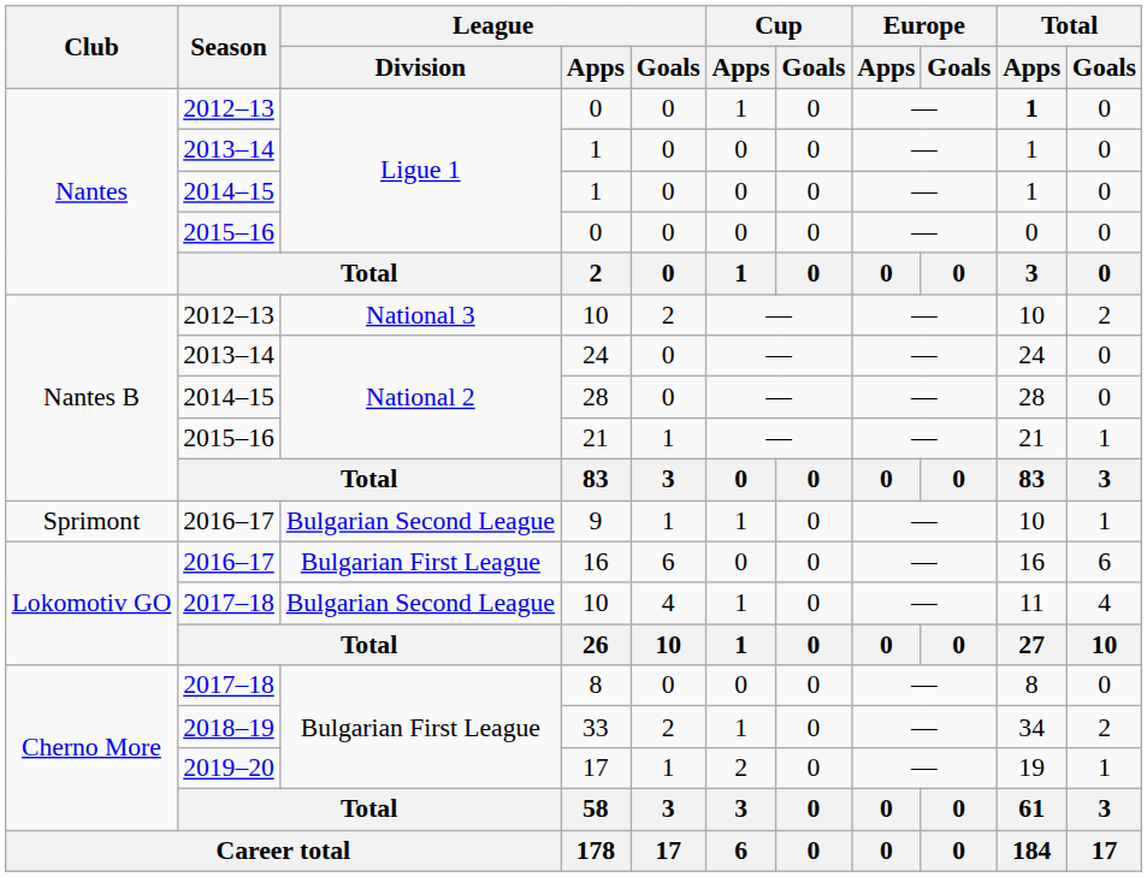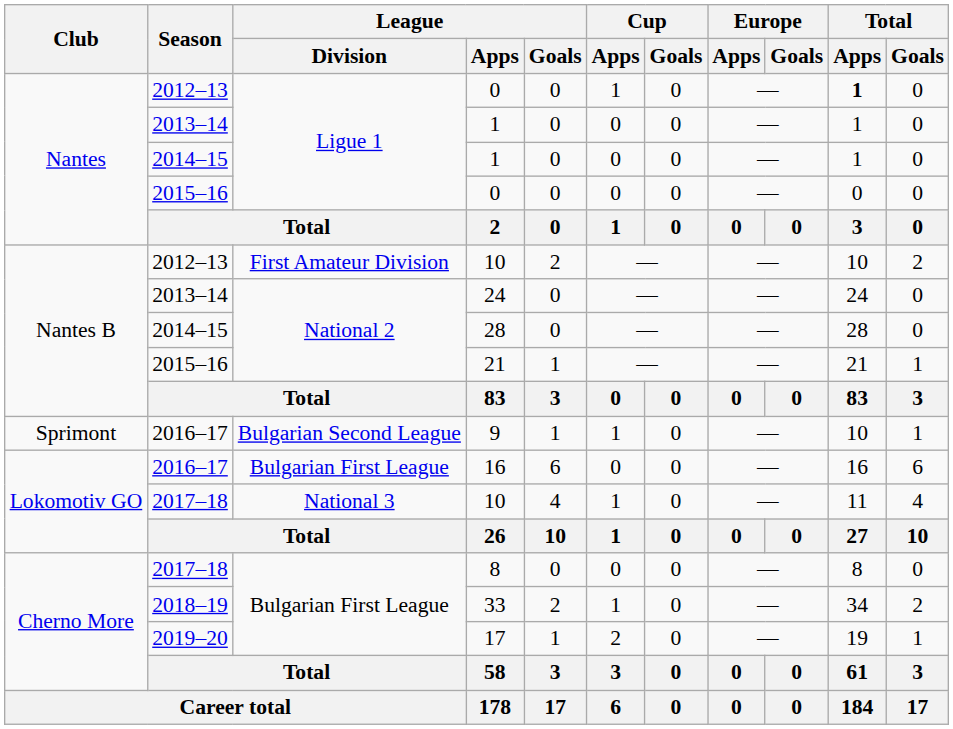 <table class="wikitable" style="text-align: center">
 <tr>
 <th rowspan="2">Club</th>
 <th rowspan="2">Season</th>
 <th colspan="3">League</th>
 <th colspan="2">Cup</th>
 <th colspan="2">Europe</th>
 <th colspan="2">Total</th>
 </tr>
 <tr>
 <th>Division</th>
 <th>Apps</th>
 <th>Goals</th>
 <th>Apps</th>
 <th>Goals</th>
 <th>Apps</th>
 <th>Goals</th>
 <th>Apps</th>
 <th>Goals</th>
 </tr>
 <tr>
 <td rowspan="5"><a href='#'>Nantes</a></td>
 <td><a href='#'>2012–13</a></td>
 <td rowspan="4"><a href='#'>Ligue 1</a></td>
 <td>0</td>
 <td>0</td>
 <td>1</td>
 <td>0</td>
 <td colspan="2">—</td>
 <td><strong>1</strong></td>
 <td>0</td>
 </tr>
 <tr>
 <td><a href='#'>2013–14</a></td>
 <td>1</td>
 <td>0</td>
 <td>0</td>
 <td>0</td>
 <td colspan="2">—</td>
 <td>1</td>
 <td>0</td>
 </tr>
 <tr>
 <td><a href='#'>2014–15</a></td>
 <td>1</td>
 <td>0</td>
 <td>0</td>
 <td>0</td>
 <td colspan="2">—</td>
 <td>1</td>
 <td>0</td>
 </tr>
 <tr>
 <td><a href='#'>2015–16</a></td>
 <td>0</td>
 <td>0</td>
 <td>0</td>
 <td>0</td>
 <td colspan="2">—</td>
 <td>0</td>
 <td>0</td>
 </tr>
 <tr>
 <th colspan="2">Total</th>
 <th>2</th>
 <th>0</th>
 <th>1</th>
 <th>0</th>
 <th>0</th>
 <th>0</th>
 <th>3</th>
 <th>0</th>
 </tr>
 <tr>
 <td rowspan="5">Nantes B</td>
 <td>2012–13</td>
-<td><a href='#'>National 3</a></td>
+<td><a href='#'>First Amateur Division</a></td>
 <td>10</td>
 <td>2</td>
 <td colspan="2">—</td>
 <td colspan="2">—</td>
 <td>10</td>
 <td>2</td>
 </tr>
 <tr>
 <td>2013–14</td>
 <td rowspan="3"><a href='#'>National 2</a></td>
 <td>24</td>
 <td>0</td>
 <td colspan="2">—</td>
 <td colspan="2">—</td>
 <td>24</td>
 <td>0</td>
 </tr>
 <tr>
 <td>2014–15</td>
 <td>28</td>
 <td>0</td>
 <td colspan="2">—</td>
 <td colspan="2">—</td>
 <td>28</td>
 <td>0</td>
 </tr>
 <tr>
 <td>2015–16</td>
 <td>21</td>
 <td>1</td>
 <td colspan="2">—</td>
 <td colspan="2">—</td>
 <td>21</td>
 <td>1</td>
 </tr>
 <tr>
 <th colspan="2">Total</th>
 <th>83</th>
 <th>3</th>
 <th>0</th>
 <th>0</th>
 <th>0</th>
 <th>0</th>
 <th>83</th>
 <th>3</th>
 </tr>
 <tr>
 <td>Sprimont</td>
 <td>2016–17</td>
 <td><a href='#'>Bulgarian Second League</a></td>
 <td>9</td>
 <td>1</td>
 <td>1</td>
 <td>0</td>
 <td colspan="2">—</td>
 <td>10</td>
 <td>1</td>
 </tr>
 <tr>
 <td rowspan="3"><a href='#'>Lokomotiv GO</a></td>
 <td><a href='#'>2016–17</a></td>
 <td><a href='#'>Bulgarian First League</a></td>
 <td>16</td>
 <td>6</td>
 <td>0</td>
 <td>0</td>
 <td colspan="2">—</td>
 <td>16</td>
 <td>6</td>
 </tr>
 <tr>
 <td><a href='#'>2017–18</a></td>
-<td><a href='#'>Bulgarian Second League</a></td>
+<td><a href='#'>National 3</a></td>
 <td>10</td>
 <td>4</td>
 <td>1</td>
 <td>0</td>
 <td colspan="2">—</td>
 <td>11</td>
 <td>4</td>
 </tr>
 <tr>
 <th colspan="2">Total</th>
 <th>26</th>
 <th>10</th>
 <th>1</th>
 <th>0</th>
 <th>0</th>
 <th>0</th>
 <th>27</th>
 <th>10</th>
 </tr>
 <tr>
 <td rowspan="4"><a href='#'>Cherno More</a></td>
 <td><a href='#'>2017–18</a></td>
 <td rowspan="3">Bulgarian First League</td>
 <td>8</td>
 <td>0</td>
 <td>0</td>
 <td>0</td>
 <td colspan="2">—</td>
 <td>8</td>
 <td>0</td>
 </tr>
 <tr>
 <td><a href='#'>2018–19</a></td>
 <td>33</td>
 <td>2</td>
 <td>1</td>
 <td>0</td>
 <td colspan="2">—</td>
 <td>34</td>
 <td>2</td>
 </tr>
 <tr>
 <td><a href='#'>2019–20</a></td>
 <td>17</td>
 <td>1</td>
 <td>2</td>
 <td>0</td>
 <td colspan="2">—</td>
 <td>19</td>
 <td>1</td>
 </tr>
 <tr>
 <th colspan="2">Total</th>
 <th>58</th>
 <th>3</th>
 <th>3</th>
 <th>0</th>
 <th>0</th>
 <th>0</th>
 <th>61</th>
 <th>3</th>
 </tr>
 <tr>
 <th colspan="3">Career total</th>
 <th>178</th>
 <th>17</th>
 <th>6</th>
 <th>0</th>
 <th>0</th>
 <th>0</th>
 <th>184</th>
 <th>17</th>
 </tr>
 </table>
